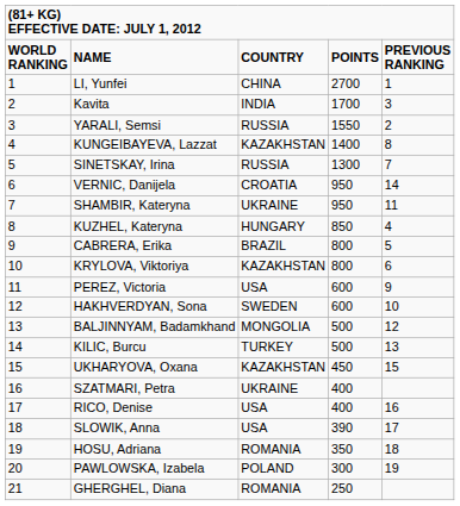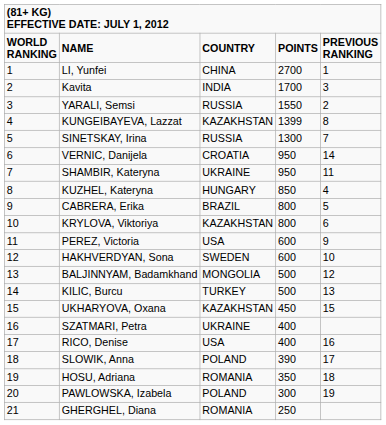 <table class="wikitable">
 <tr>
 <td colspan="5"><strong>(81+ KG)</strong><br><strong>EFFECTIVE DATE: JULY 1, 2012</strong></td>
 </tr>
 <tr>
 <td><strong>WORLD</strong><br><strong>RANKING</strong></td>
 <td><strong>NAME</strong></td>
 <td><strong>COUNTRY</strong></td>
 <td><strong>POINTS</strong></td>
 <td><strong>PREVIOUS</strong><br><strong>RANKING</strong></td>
 </tr>
 <tr>
 <td>1</td>
 <td>LI, Yunfei</td>
 <td>CHINA</td>
 <td>2700</td>
 <td>1</td>
 </tr>
 <tr>
 <td>2</td>
 <td>Kavita</td>
 <td>INDIA</td>
 <td>1700</td>
 <td>3</td>
 </tr>
 <tr>
 <td>3</td>
 <td>YARALI, Semsi</td>
 <td>RUSSIA</td>
 <td>1550</td>
 <td>2</td>
 </tr>
 <tr>
 <td>4</td>
 <td>KUNGEIBAYEVA, Lazzat</td>
 <td>KAZAKHSTAN</td>
-<td>1400</td>
+<td>1399</td>
 <td>8</td>
 </tr>
 <tr>
 <td>5</td>
 <td>SINETSKAY, Irina</td>
 <td>RUSSIA</td>
 <td>1300</td>
 <td>7</td>
 </tr>
 <tr>
 <td>6</td>
 <td>VERNIC, Danijela</td>
 <td>CROATIA</td>
 <td>950</td>
 <td>14</td>
 </tr>
 <tr>
 <td>7</td>
 <td>SHAMBIR, Kateryna</td>
 <td>UKRAINE</td>
 <td>950</td>
 <td>11</td>
 </tr>
 <tr>
 <td>8</td>
 <td>KUZHEL, Kateryna</td>
 <td>HUNGARY</td>
 <td>850</td>
 <td>4</td>
 </tr>
 <tr>
 <td>9</td>
 <td>CABRERA, Erika</td>
 <td>BRAZIL</td>
 <td>800</td>
 <td>5</td>
 </tr>
 <tr>
 <td>10</td>
 <td>KRYLOVA, Viktoriya</td>
 <td>KAZAKHSTAN</td>
 <td>800</td>
 <td>6</td>
 </tr>
 <tr>
 <td>11</td>
 <td>PEREZ, Victoria</td>
 <td>USA</td>
 <td>600</td>
 <td>9</td>
 </tr>
 <tr>
 <td>12</td>
 <td>HAKHVERDYAN, Sona</td>
 <td>SWEDEN</td>
 <td>600</td>
 <td>10</td>
 </tr>
 <tr>
 <td>13</td>
 <td>BALJINNYAM, Badamkhand</td>
 <td>MONGOLIA</td>
 <td>500</td>
 <td>12</td>
 </tr>
 <tr>
 <td>14</td>
 <td>KILIC, Burcu</td>
 <td>TURKEY</td>
 <td>500</td>
 <td>13</td>
 </tr>
 <tr>
 <td>15</td>
 <td>UKHARYOVA, Oxana</td>
 <td>KAZAKHSTAN</td>
 <td>450</td>
 <td>15</td>
 </tr>
 <tr>
 <td>16</td>
 <td>SZATMARI, Petra</td>
 <td>UKRAINE</td>
 <td>400</td>
 <td></td>
 </tr>
 <tr>
 <td>17</td>
 <td>RICO, Denise</td>
 <td>USA</td>
 <td>400</td>
 <td>16</td>
 </tr>
 <tr>
 <td>18</td>
 <td>SLOWIK, Anna</td>
-<td>USA</td>
+<td>POLAND</td>
 <td>390</td>
 <td>17</td>
 </tr>
 <tr>
 <td>19</td>
 <td>HOSU, Adriana</td>
 <td>ROMANIA</td>
 <td>350</td>
 <td>18</td>
 </tr>
 <tr>
 <td>20</td>
 <td>PAWLOWSKA, Izabela</td>
 <td>POLAND</td>
 <td>300</td>
 <td>19</td>
 </tr>
 <tr>
 <td>21</td>
 <td>GHERGHEL, Diana</td>
 <td>ROMANIA</td>
 <td>250</td>
 <td></td>
 </tr>
 </table>
